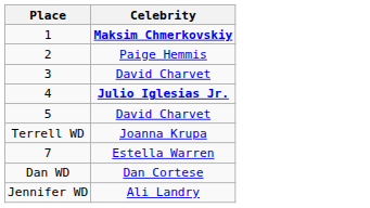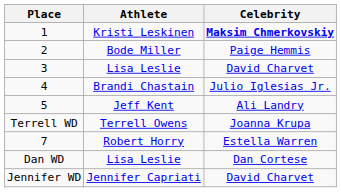 <table class="wikitable" style="text-align:center;">
 <tr>
 <th>Place</th>
+<th>Athlete</th>
 <th>Celebrity</th>
 </tr>
 <tr>
 <td>1</td>
+<td><a href='#'>Kristi Leskinen</a></td>
 <td><strong><a href='#'>Maksim Chmerkovskiy</a></strong></td>
 </tr>
 <tr>
 <td>2</td>
+<td><a href='#'>Bode Miller</a></td>
 <td><a href='#'>Paige Hemmis</a></td>
 </tr>
 <tr>
 <td>3</td>
+<td><a href='#'>Lisa Leslie</a></td>
 <td><a href='#'>David Charvet</a></td>
 </tr>
 <tr>
 <td>4</td>
-<td><strong><a href='#'>Julio Iglesias Jr.</a></strong></td>
+<td><a href='#'>Brandi Chastain</a></td>
+<td><a href='#'>Julio Iglesias Jr.</a></td>
 </tr>
 <tr>
 <td>5</td>
-<td><a href='#'>David Charvet</a></td>
+<td><a href='#'>Jeff Kent</a></td>
+<td><a href='#'>Ali Landry</a></td>
 </tr>
 <tr>
 <td>Terrell WD</td>
+<td><a href='#'>Terrell Owens</a></td>
 <td><a href='#'>Joanna Krupa</a></td>
 </tr>
 <tr>
 <td>7</td>
+<td><a href='#'>Robert Horry</a></td>
 <td><a href='#'>Estella Warren</a></td>
 </tr>
 <tr>
 <td>Dan WD</td>
+<td><a href='#'>Lisa Leslie</a></td>
 <td><a href='#'>Dan Cortese</a></td>
 </tr>
 <tr>
 <td>Jennifer WD</td>
-<td><a href='#'>Ali Landry</a></td>
+<td><a href='#'>Jennifer Capriati</a></td>
+<td><a href='#'>David Charvet</a></td>
 </tr>
 </table>
